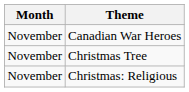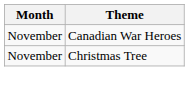 <table class="wikitable sortable">
 <tr>
 <th>Month</th>
 <th>Theme</th>
 </tr>
 <tr>
 <td>November</td>
 <td>Canadian War Heroes</td>
 </tr>
 <tr>
 <td>November</td>
 <td>Christmas Tree</td>
 </tr>
-<tr>
-<td>November</td>
-<td>Christmas: Religious</td>
-</tr>
 </table>
